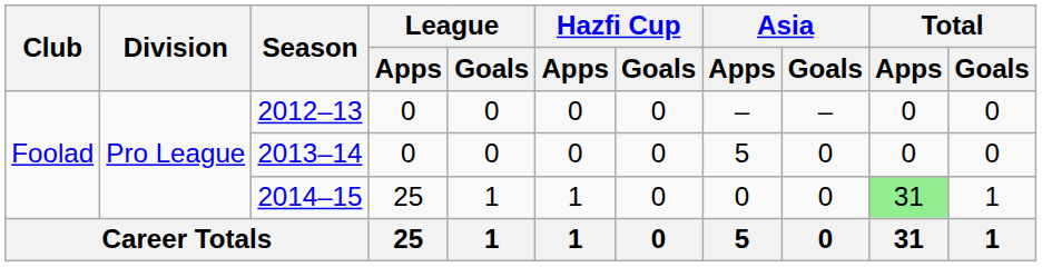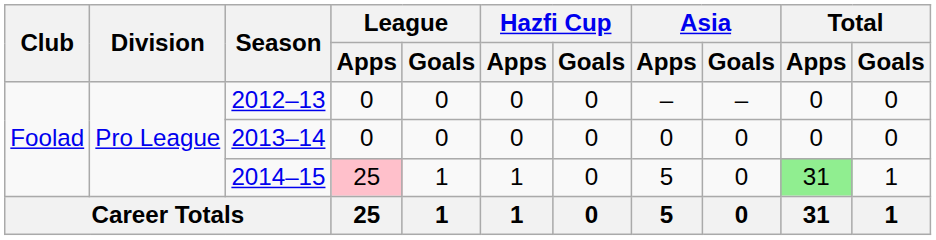 <table class="wikitable" style="text-align: center;">
 <tr>
 <th rowspan="2">Club</th>
 <th rowspan="2">Division</th>
 <th rowspan="2">Season</th>
 <th colspan="2">League</th>
 <th colspan="2"><a href='#'>Hazfi Cup</a></th>
 <th colspan="2"><a href='#'>Asia</a></th>
 <th colspan="2">Total</th>
 </tr>
 <tr>
 <th>Apps</th>
 <th>Goals</th>
 <th>Apps</th>
 <th>Goals</th>
 <th>Apps</th>
 <th>Goals</th>
 <th>Apps</th>
 <th>Goals</th>
 </tr>
 <tr>
 <td rowspan="3"><a href='#'>Foolad</a></td>
 <td rowspan="3"><a href='#'>Pro League</a></td>
 <td><a href='#'>2012–13</a></td>
 <td>0</td>
 <td>0</td>
 <td>0</td>
 <td>0</td>
 <td>–</td>
 <td>–</td>
 <td>0</td>
 <td>0</td>
 </tr>
 <tr>
 <td><a href='#'>2013–14</a></td>
 <td>0</td>
 <td>0</td>
 <td>0</td>
 <td>0</td>
-<td>5</td>
+<td>0</td>
 <td>0</td>
 <td>0</td>
 <td>0</td>
 </tr>
 <tr>
 <td><a href='#'>2014–15</a></td>
-<td>25</td>
+<td style="background: pink;">25</td>
 <td>1</td>
 <td>1</td>
 <td>0</td>
-<td>0</td>
+<td>5</td>
 <td>0</td>
 <td style="background: lightgreen;">31</td>
 <td>1</td>
 </tr>
 <tr>
 <th colspan=3>Career Totals</th>
 <th>25</th>
 <th>1</th>
 <th>1</th>
 <th>0</th>
 <th>5</th>
 <th>0</th>
 <th>31</th>
 <th>1</th>
 </tr>
 </table>
